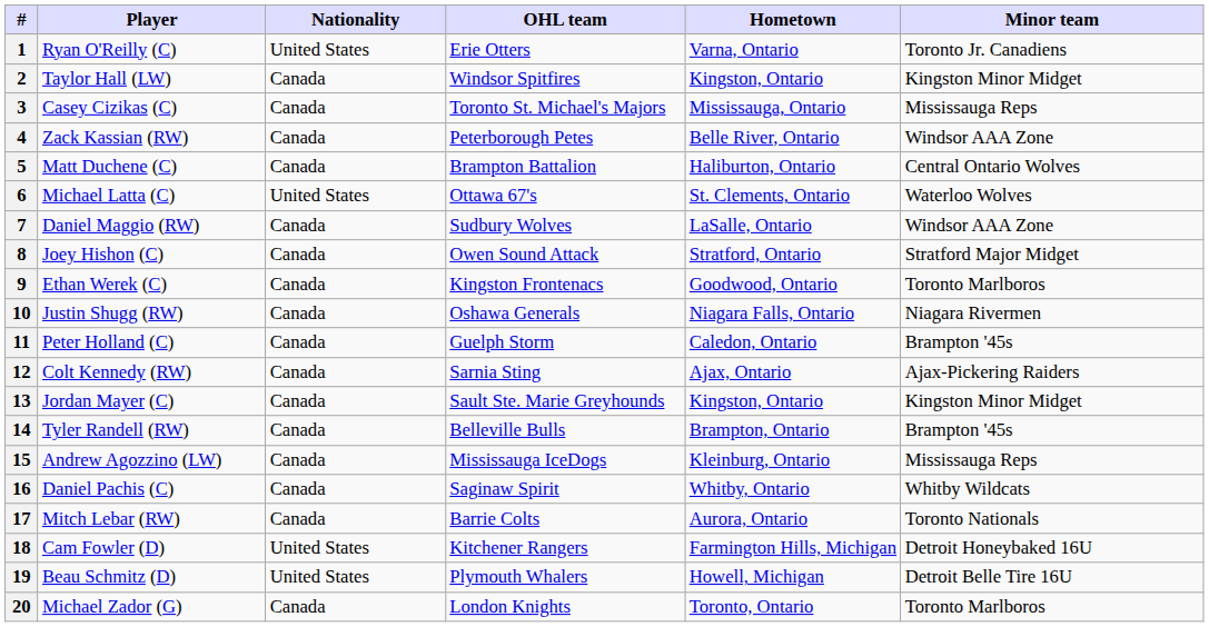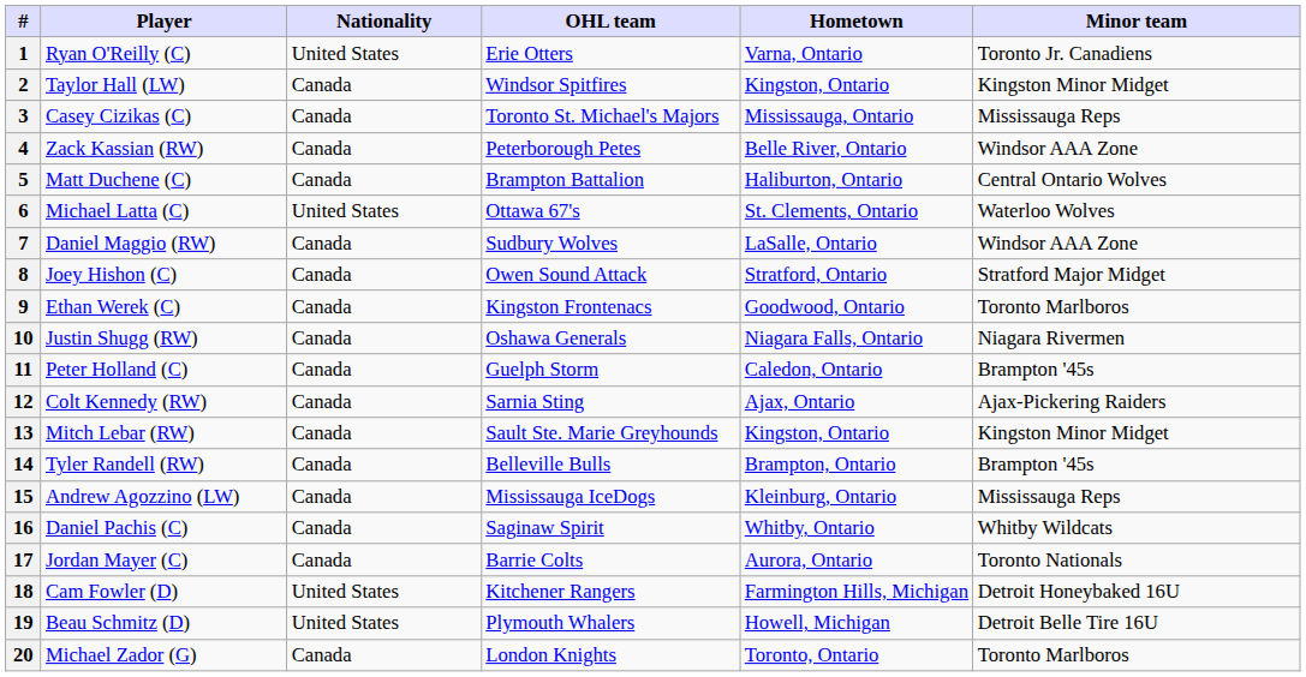 <table class="wikitable">
 <tr>
 <th style="background:#ddf; width:2.75%;">#</th>
 <th style="background:#ddf; width:19.0%;">Player</th>
 <th style="background:#ddf; width:15.0%;">Nationality</th>
 <th style="background:#ddf; width:20.0%;">OHL team</th>
 <th style="background:#ddf; width:18.0%;">Hometown</th>
 <th style="background:#ddf; width:100.0%;">Minor team</th>
 </tr>
 <tr>
 <th>1</th>
 <td><a href='#'>Ryan O'Reilly</a> (<a href='#'>C</a>)</td>
 <td> United States</td>
 <td><a href='#'>Erie Otters</a></td>
 <td><a href='#'>Varna, Ontario</a></td>
 <td>Toronto Jr. Canadiens</td>
 </tr>
 <tr>
 <th>2</th>
 <td><a href='#'>Taylor Hall</a> (<a href='#'>LW</a>)</td>
 <td> Canada</td>
 <td><a href='#'>Windsor Spitfires</a></td>
 <td><a href='#'>Kingston, Ontario</a></td>
 <td>Kingston Minor Midget</td>
 </tr>
 <tr>
 <th>3</th>
 <td><a href='#'>Casey Cizikas</a> (<a href='#'>C</a>)</td>
 <td> Canada</td>
 <td><a href='#'>Toronto St. Michael's Majors</a></td>
 <td><a href='#'>Mississauga, Ontario</a></td>
 <td>Mississauga Reps</td>
 </tr>
 <tr>
 <th>4</th>
 <td><a href='#'>Zack Kassian</a> (<a href='#'>RW</a>)</td>
 <td> Canada</td>
 <td><a href='#'>Peterborough Petes</a></td>
 <td><a href='#'>Belle River, Ontario</a></td>
 <td>Windsor AAA Zone</td>
 </tr>
 <tr>
 <th>5</th>
 <td><a href='#'>Matt Duchene</a> (<a href='#'>C</a>)</td>
 <td> Canada</td>
 <td><a href='#'>Brampton Battalion</a></td>
 <td><a href='#'>Haliburton, Ontario</a></td>
 <td>Central Ontario Wolves</td>
 </tr>
 <tr>
 <th>6</th>
 <td><a href='#'>Michael Latta</a> (<a href='#'>C</a>)</td>
 <td> United States</td>
 <td><a href='#'>Ottawa 67's</a></td>
 <td><a href='#'>St. Clements, Ontario</a></td>
 <td>Waterloo Wolves</td>
 </tr>
 <tr>
 <th>7</th>
 <td><a href='#'>Daniel Maggio</a> (<a href='#'>RW</a>)</td>
 <td> Canada</td>
 <td><a href='#'>Sudbury Wolves</a></td>
 <td><a href='#'>LaSalle, Ontario</a></td>
 <td>Windsor AAA Zone</td>
 </tr>
 <tr>
 <th>8</th>
 <td><a href='#'>Joey Hishon</a> (<a href='#'>C</a>)</td>
 <td> Canada</td>
 <td><a href='#'>Owen Sound Attack</a></td>
 <td><a href='#'>Stratford, Ontario</a></td>
 <td>Stratford Major Midget</td>
 </tr>
 <tr>
 <th>9</th>
 <td><a href='#'>Ethan Werek</a> (<a href='#'>C</a>)</td>
 <td> Canada</td>
 <td><a href='#'>Kingston Frontenacs</a></td>
 <td><a href='#'>Goodwood, Ontario</a></td>
 <td>Toronto Marlboros</td>
 </tr>
 <tr>
 <th>10</th>
 <td><a href='#'>Justin Shugg</a> (<a href='#'>RW</a>)</td>
 <td> Canada</td>
 <td><a href='#'>Oshawa Generals</a></td>
 <td><a href='#'>Niagara Falls, Ontario</a></td>
 <td>Niagara Rivermen</td>
 </tr>
 <tr>
 <th>11</th>
 <td><a href='#'>Peter Holland</a> (<a href='#'>C</a>)</td>
 <td> Canada</td>
 <td><a href='#'>Guelph Storm</a></td>
 <td><a href='#'>Caledon, Ontario</a></td>
 <td>Brampton '45s</td>
 </tr>
 <tr>
 <th>12</th>
 <td><a href='#'>Colt Kennedy</a> (<a href='#'>RW</a>)</td>
 <td> Canada</td>
 <td><a href='#'>Sarnia Sting</a></td>
 <td><a href='#'>Ajax, Ontario</a></td>
 <td>Ajax-Pickering Raiders</td>
 </tr>
 <tr>
 <th>13</th>
-<td><a href='#'>Jordan Mayer</a> (<a href='#'>C</a>)</td>
+<td><a href='#'>Mitch Lebar</a> (<a href='#'>RW</a>)</td>
 <td> Canada</td>
 <td><a href='#'>Sault Ste. Marie Greyhounds</a></td>
 <td><a href='#'>Kingston, Ontario</a></td>
 <td>Kingston Minor Midget</td>
 </tr>
 <tr>
 <th>14</th>
 <td><a href='#'>Tyler Randell</a> (<a href='#'>RW</a>)</td>
 <td> Canada</td>
 <td><a href='#'>Belleville Bulls</a></td>
 <td><a href='#'>Brampton, Ontario</a></td>
 <td>Brampton '45s</td>
 </tr>
 <tr>
 <th>15</th>
 <td><a href='#'>Andrew Agozzino</a> (<a href='#'>LW</a>)</td>
 <td> Canada</td>
 <td><a href='#'>Mississauga IceDogs</a></td>
 <td><a href='#'>Kleinburg, Ontario</a></td>
 <td>Mississauga Reps</td>
 </tr>
 <tr>
 <th>16</th>
 <td><a href='#'>Daniel Pachis</a> (<a href='#'>C</a>)</td>
 <td> Canada</td>
 <td><a href='#'>Saginaw Spirit</a></td>
 <td><a href='#'>Whitby, Ontario</a></td>
 <td>Whitby Wildcats</td>
 </tr>
 <tr>
 <th>17</th>
-<td><a href='#'>Mitch Lebar</a> (<a href='#'>RW</a>)</td>
+<td><a href='#'>Jordan Mayer</a> (<a href='#'>C</a>)</td>
 <td> Canada</td>
 <td><a href='#'>Barrie Colts</a></td>
 <td><a href='#'>Aurora, Ontario</a></td>
 <td>Toronto Nationals</td>
 </tr>
 <tr>
 <th>18</th>
 <td><a href='#'>Cam Fowler</a> (<a href='#'>D</a>)</td>
 <td> United States</td>
 <td><a href='#'>Kitchener Rangers</a></td>
 <td><a href='#'>Farmington Hills, Michigan</a></td>
 <td>Detroit Honeybaked 16U</td>
 </tr>
 <tr>
 <th>19</th>
 <td><a href='#'>Beau Schmitz</a> (<a href='#'>D</a>)</td>
 <td> United States</td>
 <td><a href='#'>Plymouth Whalers</a></td>
 <td><a href='#'>Howell, Michigan</a></td>
 <td>Detroit Belle Tire 16U</td>
 </tr>
 <tr>
 <th>20</th>
 <td><a href='#'>Michael Zador</a> (<a href='#'>G</a>)</td>
 <td> Canada</td>
 <td><a href='#'>London Knights</a></td>
 <td><a href='#'>Toronto, Ontario</a></td>
 <td>Toronto Marlboros</td>
 </tr>
 </table>
